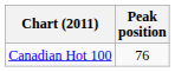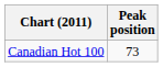 <table class="wikitable">
 <tr>
 <th align="center">Chart (2011)</th>
 <th align="center">Peak<br>position</th>
 </tr>
 <tr>
 <td><a href='#'>Canadian Hot 100</a></td>
-<td align="center">76</td>
+<td align="center">73</td>
 </tr>
 </table>
